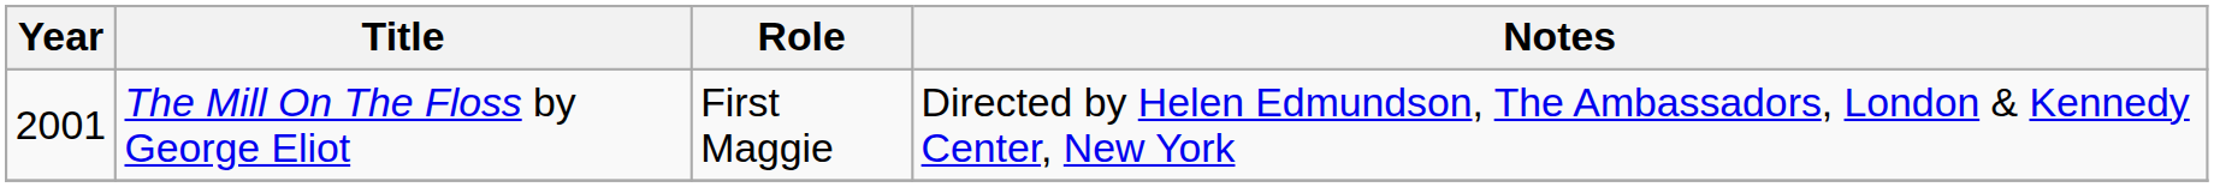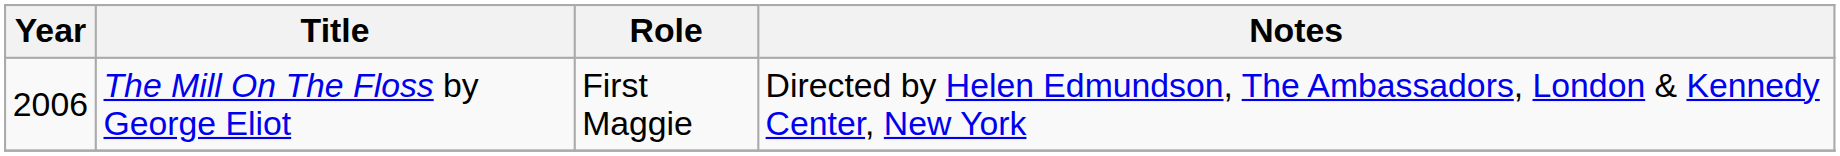 <table class="wikitable sortable">
 <tr>
 <th>Year</th>
 <th>Title</th>
 <th>Role</th>
 <th class="unsortable">Notes</th>
 </tr>
 <tr>
-<td>2001</td>
+<td>2006</td>
 <td><em><a href='#'>The Mill On The Floss</a></em> by <a href='#'>George Eliot</a></td>
 <td>First Maggie</td>
 <td>Directed by <a href='#'>Helen Edmundson</a>, <a href='#'>The Ambassadors</a>, <a href='#'>London</a> & <a href='#'>Kennedy Center</a>, <a href='#'>New York</a></td>
 </tr>
 <tr>
 </tr>
 </table>
